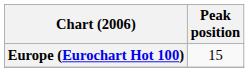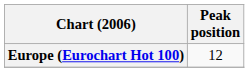 <table class="wikitable plainrowheaders sortable" style="text-align:center">
 <tr>
 <th scope="col">Chart (2006)</th>
 <th scope="col">Peak<br>position</th>
 </tr>
 <tr>
 <th scope="row">Europe (<a href='#'>Eurochart Hot 100</a>)</th>
-<td>15</td>
+<td>12</td>
 </tr>
 <tr>
 </tr>
 <tr>
 </tr>
 <tr>
 </tr>
 </table>
